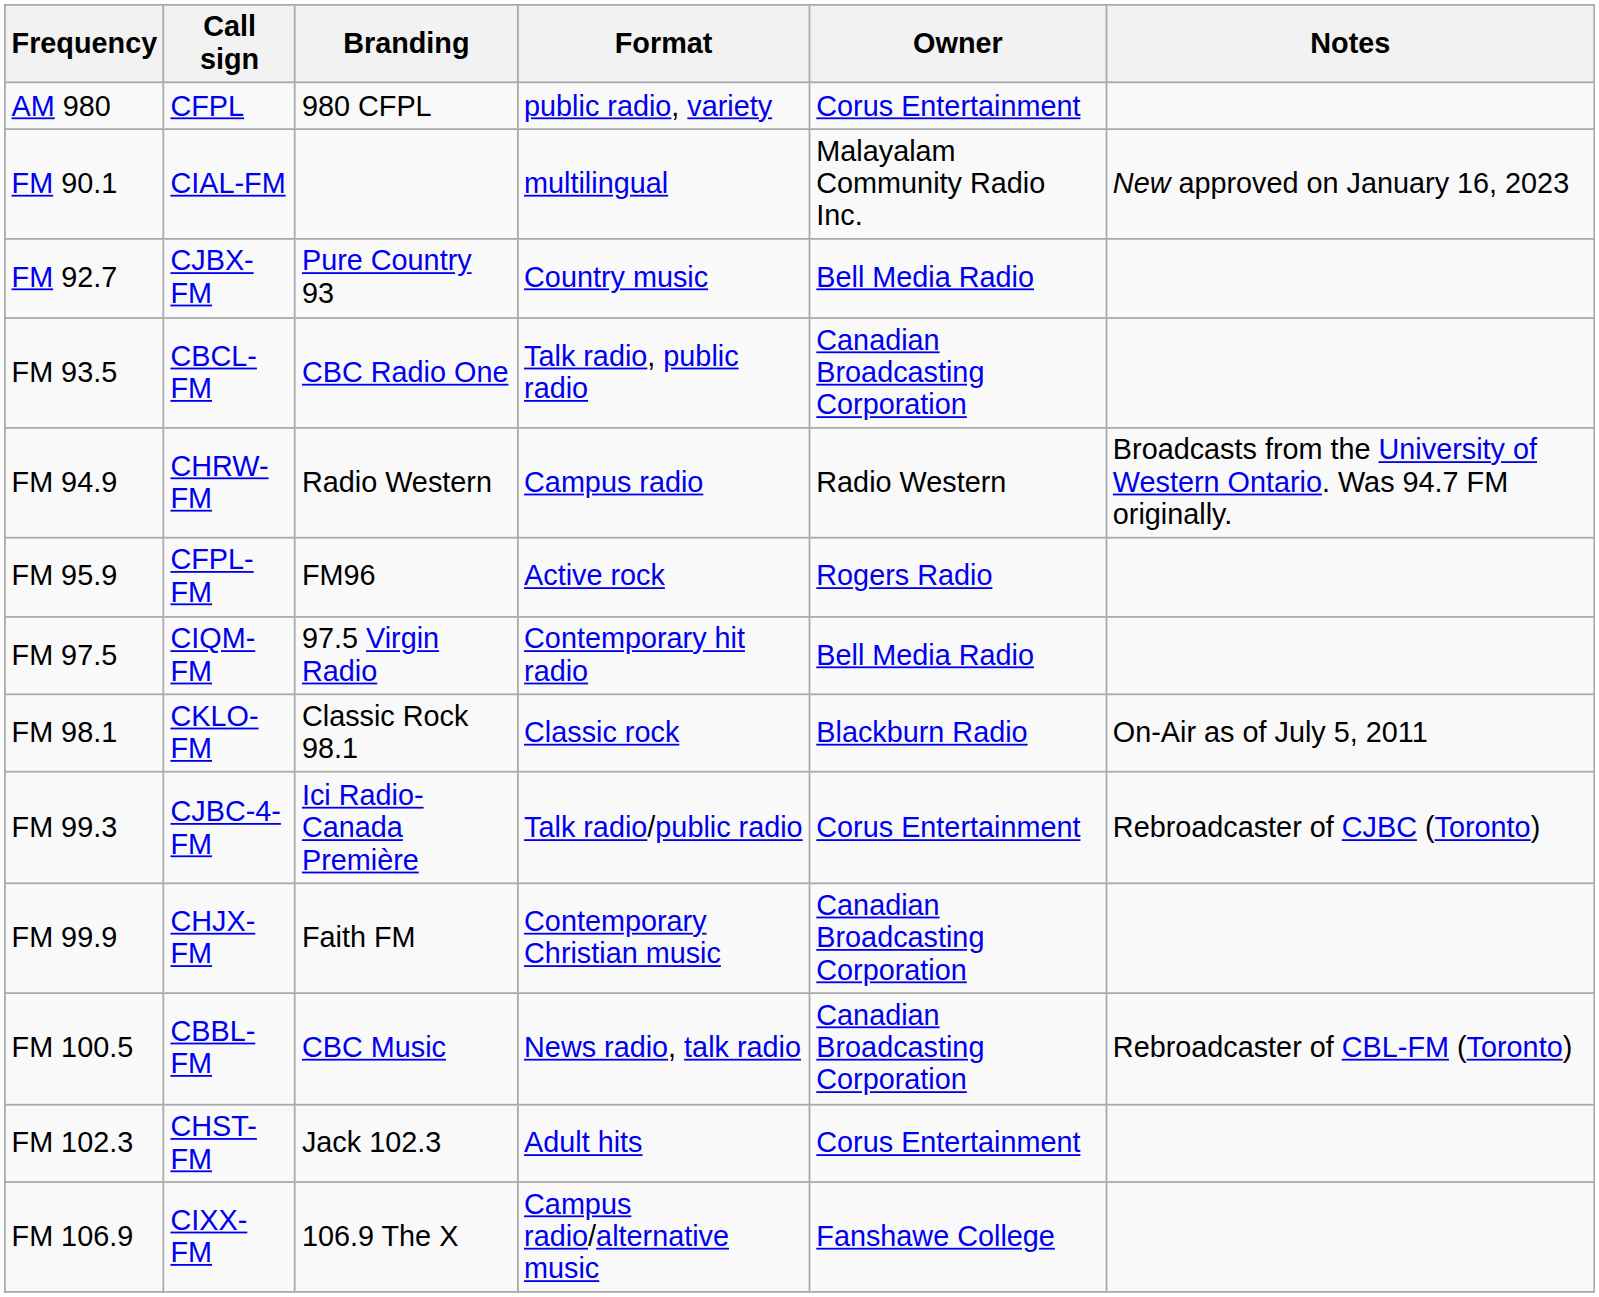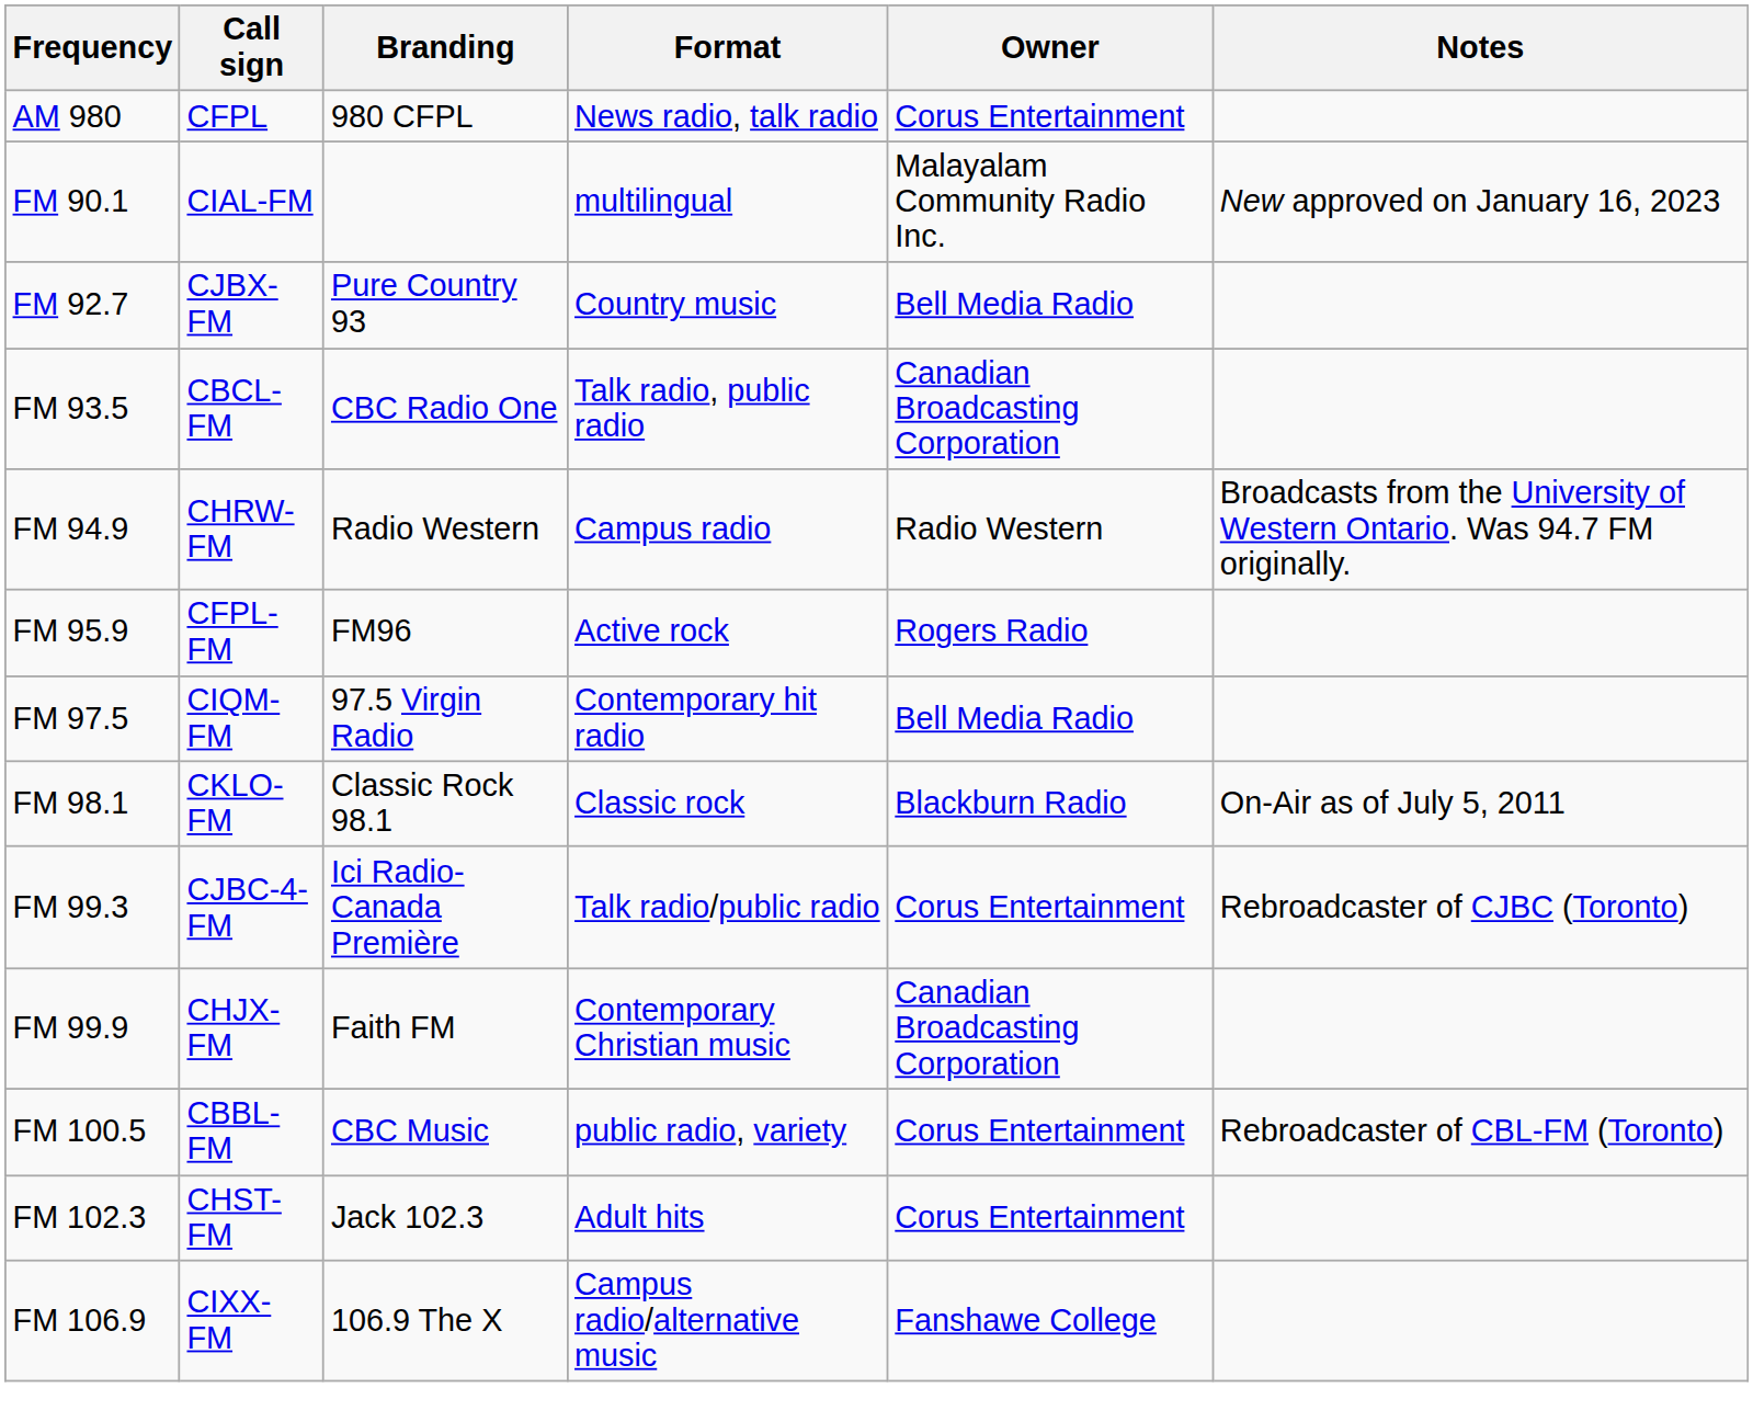 <table class="wikitable sortable"  width="100%">
 <tr>
 <th>Frequency</th>
 <th>Call sign</th>
 <th>Branding</th>
 <th>Format</th>
 <th>Owner</th>
 <th>Notes</th>
 </tr>
 <tr>
 <td><a href='#'>AM</a> 980</td>
 <td><a href='#'>CFPL</a></td>
 <td>980 CFPL</td>
-<td><a href='#'>public radio</a>, <a href='#'>variety</a></td>
+<td><a href='#'>News radio</a>, <a href='#'>talk radio</a></td>
 <td><a href='#'>Corus Entertainment</a></td>
 </tr>
 <tr>
 <td><a href='#'>FM</a> 90.1</td>
 <td><a href='#'>CIAL-FM</a></td>
 <td></td>
 <td><a href='#'>multilingual</a></td>
 <td>Malayalam Community Radio Inc.</td>
 <td><em>New</em> approved on January 16, 2023 </td>
 </tr>
 <tr>
 <td><a href='#'>FM</a> 92.7</td>
 <td><a href='#'>CJBX-FM</a></td>
 <td><a href='#'>Pure Country</a> 93</td>
 <td><a href='#'>Country music</a></td>
 <td><a href='#'>Bell Media Radio</a></td>
 <td></td>
 </tr>
 <tr>
 <td>FM 93.5</td>
 <td><a href='#'>CBCL-FM</a></td>
 <td><a href='#'>CBC Radio One</a></td>
 <td><a href='#'>Talk radio</a>, <a href='#'>public radio</a></td>
 <td><a href='#'>Canadian Broadcasting Corporation</a></td>
 <td></td>
 </tr>
 <tr>
 <td>FM 94.9</td>
 <td><a href='#'>CHRW-FM</a></td>
 <td>Radio Western</td>
 <td><a href='#'>Campus radio</a></td>
 <td>Radio Western</td>
 <td>Broadcasts from the <a href='#'>University of Western Ontario</a>.  Was 94.7 FM originally.</td>
 </tr>
 <tr>
 <td>FM 95.9</td>
 <td><a href='#'>CFPL-FM</a></td>
 <td>FM96</td>
 <td><a href='#'>Active rock</a></td>
 <td><a href='#'>Rogers Radio</a></td>
 <td></td>
 </tr>
 <tr>
 <td>FM 97.5</td>
 <td><a href='#'>CIQM-FM</a></td>
 <td>97.5 <a href='#'>Virgin Radio</a></td>
 <td><a href='#'>Contemporary hit radio</a></td>
 <td><a href='#'>Bell Media Radio</a></td>
 <td></td>
 </tr>
 <tr>
 <td>FM 98.1</td>
 <td><a href='#'>CKLO-FM</a></td>
 <td>Classic Rock 98.1</td>
 <td><a href='#'>Classic rock</a></td>
 <td><a href='#'>Blackburn Radio</a></td>
 <td>On-Air as of July 5, 2011</td>
 </tr>
 <tr>
 <td>FM 99.3</td>
 <td><a href='#'>CJBC-4-FM</a></td>
 <td><a href='#'>Ici Radio-Canada Première</a></td>
 <td><a href='#'>Talk radio</a>/<a href='#'>public radio</a></td>
 <td><a href='#'>Corus Entertainment</a></td>
 <td>Rebroadcaster of <a href='#'>CJBC</a> (<a href='#'>Toronto</a>)</td>
 </tr>
 <tr>
 <td>FM 99.9</td>
 <td><a href='#'>CHJX-FM</a></td>
 <td>Faith FM</td>
 <td><a href='#'>Contemporary Christian music</a></td>
 <td><a href='#'>Canadian Broadcasting Corporation</a></td>
 <td></td>
 </tr>
 <tr>
 <td>FM 100.5</td>
 <td><a href='#'>CBBL-FM</a></td>
 <td><a href='#'>CBC Music</a></td>
-<td><a href='#'>News radio</a>, <a href='#'>talk radio</a></td>
-<td><a href='#'>Canadian Broadcasting Corporation</a></td>
+<td><a href='#'>public radio</a>, <a href='#'>variety</a></td>
+<td><a href='#'>Corus Entertainment</a></td>
 <td>Rebroadcaster of <a href='#'>CBL-FM</a> (<a href='#'>Toronto</a>)</td>
 </tr>
 <tr>
 <td>FM 102.3</td>
 <td><a href='#'>CHST-FM</a></td>
 <td>Jack 102.3</td>
 <td><a href='#'>Adult hits</a></td>
 <td><a href='#'>Corus Entertainment</a></td>
 <td></td>
 </tr>
 <tr>
 <td>FM 106.9</td>
 <td><a href='#'>CIXX-FM</a></td>
 <td>106.9 The X</td>
 <td><a href='#'>Campus radio</a>/<a href='#'>alternative music</a></td>
 <td><a href='#'>Fanshawe College</a></td>
 <td></td>
 </tr>
 </table>
